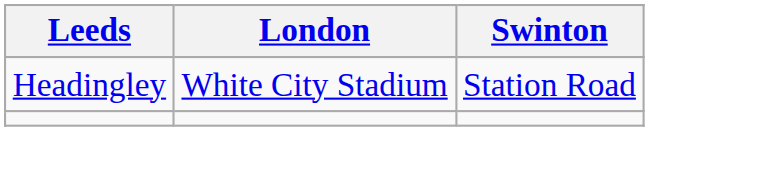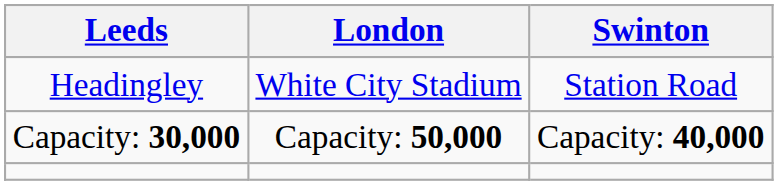 <table class="wikitable" style="text-align:center">
 <tr>
 <th><a href='#'>Leeds</a></th>
 <th><a href='#'>London</a></th>
 <th><a href='#'>Swinton</a></th>
 </tr>
 <tr>
 <td><a href='#'>Headingley</a></td>
 <td><a href='#'>White City Stadium</a></td>
 <td><a href='#'>Station Road</a></td>
 </tr>
 <tr>
+<td>Capacity: <strong>30,000</strong></td>
+<td>Capacity: <strong>50,000 </strong></td>
+<td>Capacity: <strong>40,000</strong></td>
+</tr>
+<tr>
 <td></td>
 <td></td>
 <td></td>
 </tr>
 </table>
